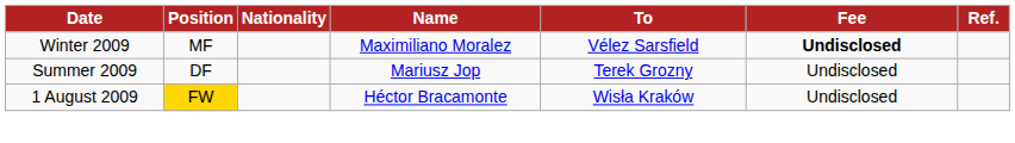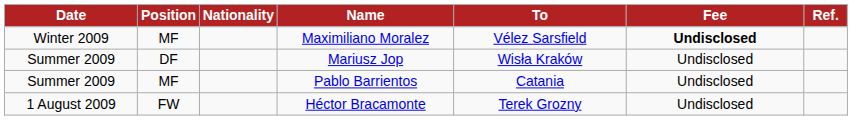 <table class="wikitable"  style="text-align:center; font-size:90%; ">
 <tr>
 <th style="background:#B22222; color:white; width:150px;">Date</th>
 <th style="background:#B22222; color:white; width:50px;">Position</th>
 <th style="background:#B22222; color:white; width:50px;">Nationality</th>
 <th style="background:#B22222; color:white; width:200px;">Name</th>
 <th style="background:#B22222; color:white; width:200px;">To</th>
 <th style="background:#B22222; color:white; width:200px;">Fee</th>
 <th style="background:#B22222; color:white; width:40px;">Ref.</th>
 </tr>
 <tr>
 <td>Winter 2009</td>
 <td>MF</td>
 <td></td>
 <td><a href='#'>Maximiliano Moralez</a></td>
 <td><a href='#'>Vélez Sarsfield</a></td>
 <td><strong>Undisclosed</strong></td>
 <td></td>
 </tr>
 <tr>
 <td>Summer 2009</td>
 <td>DF</td>
 <td></td>
 <td><a href='#'>Mariusz Jop</a></td>
-<td><a href='#'>Terek Grozny</a></td>
+<td><a href='#'>Wisła Kraków</a></td>
+<td>Undisclosed</td>
+<td></td>
+</tr>
+<tr>
+<td>Summer 2009</td>
+<td>MF</td>
+<td></td>
+<td><a href='#'>Pablo Barrientos</a></td>
+<td><a href='#'>Catania</a></td>
 <td>Undisclosed</td>
 <td></td>
 </tr>
 <tr>
 <td>1 August 2009</td>
-<td style="background: gold;">FW</td>
+<td>FW</td>
 <td></td>
 <td><a href='#'>Héctor Bracamonte</a></td>
-<td><a href='#'>Wisła Kraków</a></td>
+<td><a href='#'>Terek Grozny</a></td>
 <td>Undisclosed</td>
 <td></td>
 </tr>
 </table>
